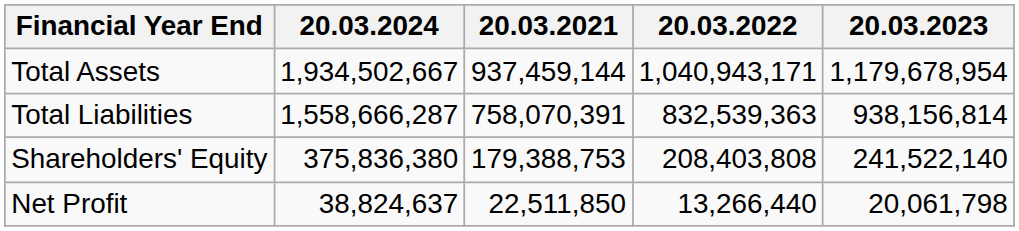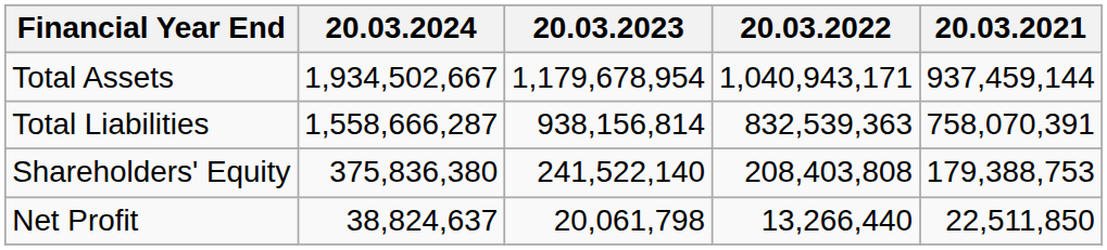 <table class="wikitable" border="3">
 <tr>
 <th>Financial Year End</th>
 <th>20.03.2024</th>
+<th>20.03.2023</th>
+<th>20.03.2022</th>
 <th>20.03.2021</th>
-<th>20.03.2022</th>
-<th>20.03.2023</th>
 </tr>
 <tr ---->
 <td>Total Assets</td>
 <td align=right>1,934,502,667</td>
+<td align=right>1,179,678,954</td>
+<td align=right>1,040,943,171</td>
 <td align=right>937,459,144</td>
-<td align=right>1,040,943,171</td>
-<td align=right>1,179,678,954</td>
 </tr>
 <tr>
 <td>Total Liabilities</td>
 <td align=right>1,558,666,287</td>
+<td align=right>938,156,814</td>
+<td align=right>832,539,363</td>
 <td align=right>758,070,391</td>
-<td align=right>832,539,363</td>
-<td align=right>938,156,814</td>
 </tr>
 <tr>
 <td>Shareholders' Equity</td>
 <td align=right>375,836,380</td>
+<td align=right>241,522,140</td>
+<td align=right>208,403,808</td>
 <td align=right>179,388,753</td>
-<td align=right>208,403,808</td>
-<td align=right>241,522,140</td>
 </tr>
 <tr>
 <td>Net Profit</td>
 <td align=right>38,824,637</td>
+<td align=right>20,061,798</td>
+<td align=right>13,266,440</td>
 <td align=right>22,511,850</td>
-<td align=right>13,266,440</td>
-<td align=right>20,061,798</td>
 </tr>
 </table>
